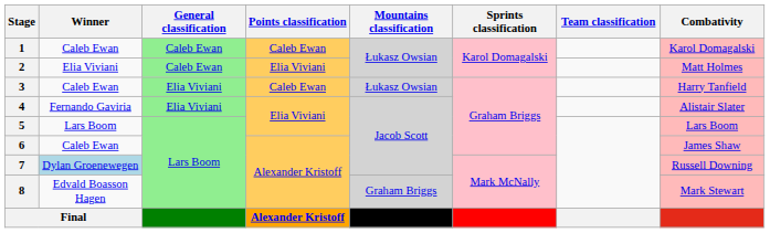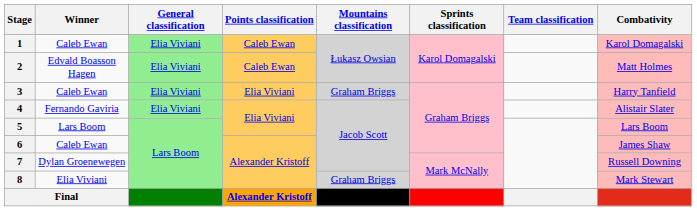 <table class="wikitable" style="text-align: center; font-size:smaller;">
 <tr style="background:#efefef;">
 <th style="width:1%;">Stage</th>
 <th style="width:12%;">Winner</th>
 <th style="width:12%;"><a href='#'>General classification</a><br></th>
 <th style="width:12%;"><a href='#'>Points classification</a><br></th>
 <th style="width:12%;"><a href='#'>Mountains classification</a><br></th>
 <th style="width:12%;">Sprints classification<br></th>
 <th style="width:12%;"><a href='#'>Team classification</a></th>
 <th style="width:12%;">Combativity</th>
 </tr>
 <tr>
 <th>1</th>
 <td><a href='#'>Caleb Ewan</a></td>
-<td style="background:lightgreen"><a href='#'>Caleb Ewan</a></td>
+<td style="background:lightgreen"><a href='#'>Elia Viviani</a></td>
 <td style="background:#FFCD5F;"><a href='#'>Caleb Ewan</a></td>
 <td style="background:#d3d3d3;" rowspan=2><a href='#'>Łukasz Owsian</a></td>
 <td style="background:pink" rowspan=2><a href='#'>Karol Domagalski</a></td>
 <td></td>
 <td style="background:#FFBABA;"><a href='#'>Karol Domagalski</a></td>
 </tr>
 <tr>
 <th>2</th>
-<td><a href='#'>Elia Viviani</a></td>
-<td style="background:lightgreen"><a href='#'>Caleb Ewan</a></td>
-<td style="background:#FFCD5F;"><a href='#'>Elia Viviani</a></td>
+<td><a href='#'>Edvald Boasson Hagen</a></td>
+<td style="background:lightgreen"><a href='#'>Elia Viviani</a></td>
+<td style="background:#FFCD5F;"><a href='#'>Caleb Ewan</a></td>
 <td></td>
 <td style="background:#FFBABA;"><a href='#'>Matt Holmes</a></td>
 </tr>
 <tr>
 <th>3</th>
 <td><a href='#'>Caleb Ewan</a></td>
 <td style="background:lightgreen"><a href='#'>Elia Viviani</a></td>
-<td style="background:#FFCD5F;"><a href='#'>Caleb Ewan</a></td>
-<td style="background:#d3d3d3;"><a href='#'>Łukasz Owsian</a></td>
+<td style="background:#FFCD5F;"><a href='#'>Elia Viviani</a></td>
+<td style="background:#d3d3d3;"><a href='#'>Graham Briggs</a></td>
 <td style="background:pink" rowspan=4><a href='#'>Graham Briggs</a></td>
 <td></td>
 <td style="background:#FFBABA;"><a href='#'>Harry Tanfield</a></td>
 </tr>
 <tr>
 <th>4</th>
 <td><a href='#'>Fernando Gaviria</a></td>
 <td style="background:lightgreen"><a href='#'>Elia Viviani</a></td>
 <td style="background:#FFCD5F;"  rowspan=2><a href='#'>Elia Viviani</a></td>
 <td style="background:#d3d3d3;"  rowspan=4><a href='#'>Jacob Scott</a></td>
 <td></td>
 <td style="background:#FFBABA;"><a href='#'>Alistair Slater</a></td>
 </tr>
 <tr>
 <th>5</th>
 <td><a href='#'>Lars Boom</a></td>
 <td style="background:lightgreen" rowspan=4><a href='#'>Lars Boom</a></td>
 <td rowspan=4></td>
 <td style="background:#FFBABA;"><a href='#'>Lars Boom</a></td>
 </tr>
 <tr>
 <th>6</th>
 <td><a href='#'>Caleb Ewan</a></td>
 <td style="background:#FFCD5F;"  rowspan=3><a href='#'>Alexander Kristoff</a></td>
 <td style="background:#FFBABA;"><a href='#'>James Shaw</a></td>
 </tr>
 <tr>
 <th>7</th>
-<td style="background: lightblue;"><a href='#'>Dylan Groenewegen</a></td>
+<td><a href='#'>Dylan Groenewegen</a></td>
 <td style="background:pink" rowspan=2><a href='#'>Mark McNally</a></td>
 <td style="background:#FFBABA;"><a href='#'>Russell Downing</a></td>
 </tr>
 <tr>
 <th>8</th>
-<td><a href='#'>Edvald Boasson Hagen</a></td>
+<td><a href='#'>Elia Viviani</a></td>
 <td style="background:#d3d3d3;"><a href='#'>Graham Briggs</a></td>
 <td style="background:#FFBABA;"><a href='#'>Mark Stewart</a></td>
 </tr>
 <tr>
 <th colspan=2>Final</th>
 <th style="background:green"></th>
 <th style="background:orange"><a href='#'>Alexander Kristoff</a></th>
 <th style="background:#000000"></th>
 <th style="background:red"></th>
 <th></th>
 <th style="background:#E42A19;"></th>
 </tr>
 </table>
